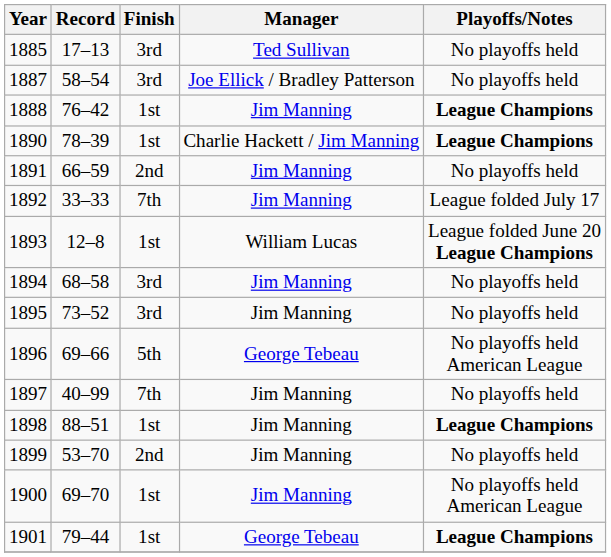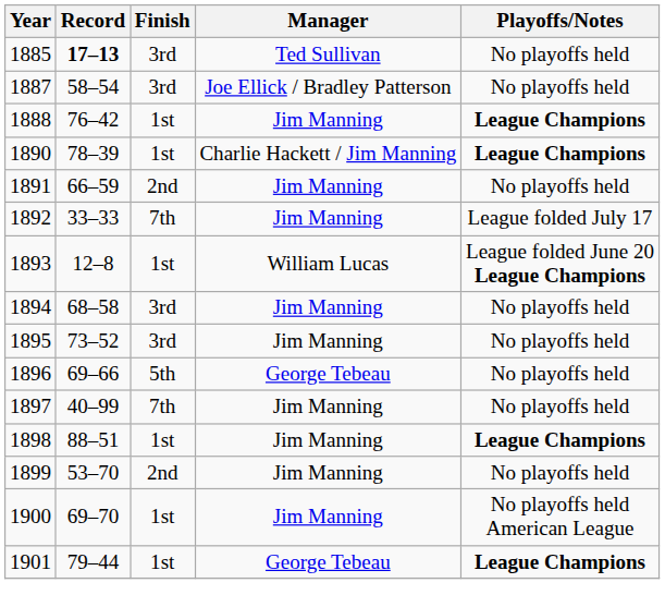 <table class="wikitable" style="text-align:center">
 <tr>
 <th>Year</th>
 <th>Record</th>
 <th>Finish</th>
 <th>Manager</th>
 <th>Playoffs/Notes</th>
 </tr>
 <tr>
 <td>1885</td>
-<td>17–13</td>
+<td><strong>17–13</strong></td>
 <td>3rd</td>
 <td><a href='#'>Ted Sullivan</a></td>
 <td>No playoffs held</td>
 </tr>
 <tr>
 <td>1887</td>
 <td>58–54</td>
 <td>3rd</td>
 <td><a href='#'>Joe Ellick</a> / Bradley Patterson</td>
 <td>No playoffs held</td>
 </tr>
 <tr>
 <td>1888</td>
 <td>76–42</td>
 <td>1st</td>
 <td><a href='#'>Jim Manning</a></td>
 <td><strong>League Champions</strong></td>
 </tr>
 <tr>
 <td>1890</td>
 <td>78–39</td>
 <td>1st</td>
 <td>Charlie Hackett / <a href='#'>Jim Manning</a></td>
 <td><strong>League Champions</strong></td>
 </tr>
 <tr>
 <td>1891</td>
 <td>66–59</td>
 <td>2nd</td>
 <td><a href='#'>Jim Manning</a></td>
 <td>No playoffs held</td>
 </tr>
 <tr>
 <td>1892</td>
 <td>33–33</td>
 <td>7th</td>
 <td><a href='#'>Jim Manning</a></td>
 <td>League folded July 17</td>
 </tr>
 <tr>
 <td>1893</td>
 <td>12–8</td>
 <td>1st</td>
 <td>William Lucas</td>
 <td>League folded June 20<br><strong>League Champions</strong></td>
 </tr>
 <tr>
 <td>1894</td>
 <td>68–58</td>
 <td>3rd</td>
 <td><a href='#'>Jim Manning</a></td>
 <td>No playoffs held</td>
 </tr>
 <tr>
 <td>1895</td>
 <td>73–52</td>
 <td>3rd</td>
 <td>Jim Manning</td>
 <td>No playoffs held</td>
 </tr>
 <tr>
 <td>1896</td>
 <td>69–66</td>
 <td>5th</td>
 <td><a href='#'>George Tebeau</a></td>
-<td>No playoffs held<br>American League</td>
+<td>No playoffs held</td>
 </tr>
 <tr>
 <td>1897</td>
 <td>40–99</td>
 <td>7th</td>
 <td>Jim Manning</td>
 <td>No playoffs held</td>
 </tr>
 <tr>
 <td>1898</td>
 <td>88–51</td>
 <td>1st</td>
 <td>Jim Manning</td>
 <td><strong>League Champions</strong></td>
 </tr>
 <tr>
 <td>1899</td>
 <td>53–70</td>
 <td>2nd</td>
 <td>Jim Manning</td>
 <td>No playoffs held</td>
 </tr>
 <tr>
 <td>1900</td>
 <td>69–70</td>
 <td>1st</td>
 <td><a href='#'>Jim Manning</a></td>
 <td>No playoffs held<br>American League</td>
 </tr>
 <tr>
 <td>1901</td>
 <td>79–44</td>
 <td>1st</td>
 <td><a href='#'>George Tebeau</a></td>
 <td><strong>League Champions</strong></td>
 </tr>
 <tr>
 </tr>
 </table>
